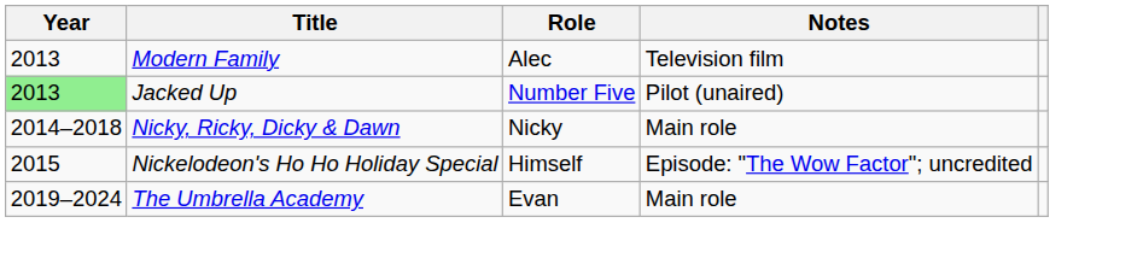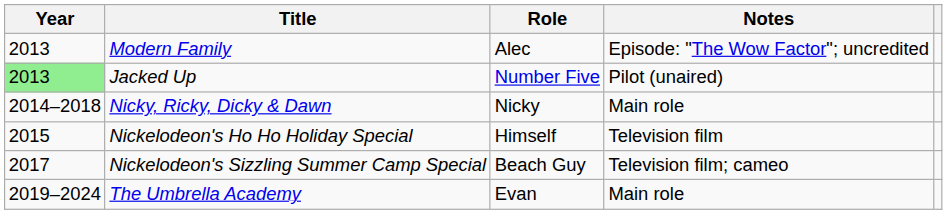 <table class="wikitable">
 <tr>
 <th>Year</th>
 <th>Title</th>
 <th>Role</th>
 <th>Notes</th>
 <th></th>
 </tr>
 <tr>
 <td>2013</td>
 <td><em><a href='#'>Modern Family</a></em></td>
 <td>Alec</td>
-<td>Television film</td>
+<td>Episode: "<a href='#'>The Wow Factor</a>"; uncredited</td>
 <td></td>
 </tr>
 <tr>
 <td style="background: lightgreen;">2013</td>
 <td><em>Jacked Up</em></td>
 <td><a href='#'>Number Five</a></td>
 <td>Pilot (unaired)</td>
 <td></td>
 </tr>
 <tr>
 <td>2014–2018</td>
 <td><em><a href='#'>Nicky, Ricky, Dicky & Dawn</a></em></td>
 <td>Nicky</td>
 <td>Main role</td>
 <td></td>
 </tr>
 <tr>
 <td>2015</td>
 <td><em>Nickelodeon's Ho Ho Holiday Special</em></td>
 <td>Himself</td>
-<td>Episode: "<a href='#'>The Wow Factor</a>"; uncredited</td>
+<td>Television film</td>
+<td></td>
+</tr>
+<tr>
+<td>2017</td>
+<td><em>Nickelodeon's Sizzling Summer Camp Special</em></td>
+<td>Beach Guy</td>
+<td>Television film; cameo</td>
 <td></td>
 </tr>
 <tr>
 <td>2019–2024</td>
 <td><em><a href='#'>The Umbrella Academy</a></em></td>
 <td>Evan</td>
 <td>Main role</td>
 <td></td>
 </tr>
 </table>
